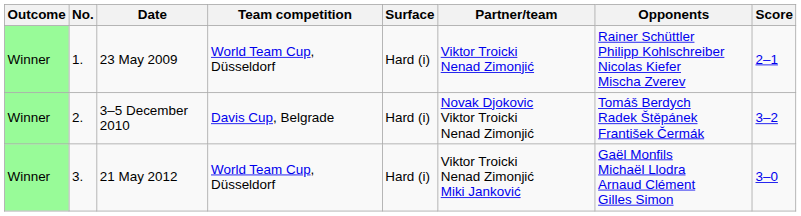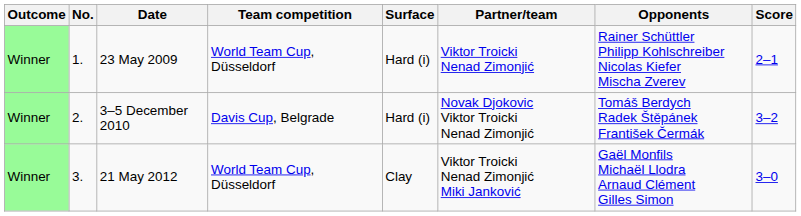 <table class="sortable wikitable">
 <tr>
 <th>Outcome</th>
 <th>No.</th>
 <th width=125>Date</th>
 <th width=200>Team competition</th>
 <th>Surface</th>
 <th width=180>Partner/team</th>
 <th width=180>Opponents</th>
 <th>Score</th>
 </tr>
 <tr>
 <td bgcolor=98FB98>Winner</td>
 <td>1.</td>
 <td>23 May 2009</td>
 <td><a href='#'>World Team Cup</a>, Düsseldorf</td>
 <td>Hard (i)</td>
 <td> <a href='#'>Viktor Troicki</a><br> <a href='#'>Nenad Zimonjić</a></td>
 <td> <a href='#'>Rainer Schüttler</a><br> <a href='#'>Philipp Kohlschreiber</a><br> <a href='#'>Nicolas Kiefer</a><br>  <a href='#'>Mischa Zverev</a></td>
 <td><a href='#'>2–1</a></td>
 </tr>
 <tr>
 <td bgcolor=98FB98>Winner</td>
 <td>2.</td>
 <td>3–5 December 2010</td>
 <td><a href='#'>Davis Cup</a>, Belgrade</td>
 <td>Hard (i)</td>
 <td> <a href='#'>Novak Djokovic</a><br> Viktor Troicki<br> Nenad Zimonjić</td>
 <td> <a href='#'>Tomáš Berdych</a><br> <a href='#'>Radek Štěpánek</a><br> <a href='#'>František Čermák</a></td>
 <td><a href='#'>3–2</a></td>
 </tr>
 <tr>
 <td bgcolor=98FB98>Winner</td>
 <td>3.</td>
 <td>21 May 2012</td>
 <td><a href='#'>World Team Cup</a>, Düsseldorf</td>
-<td>Hard (i)</td>
+<td>Clay</td>
 <td> Viktor Troicki<br> Nenad Zimonjić<br> <a href='#'>Miki Janković</a></td>
 <td> <a href='#'>Gaël Monfils</a><br> <a href='#'>Michaël Llodra</a><br> <a href='#'>Arnaud Clément</a><br>  <a href='#'>Gilles Simon</a></td>
 <td><a href='#'>3–0</a></td>
 </tr>
 </table>
